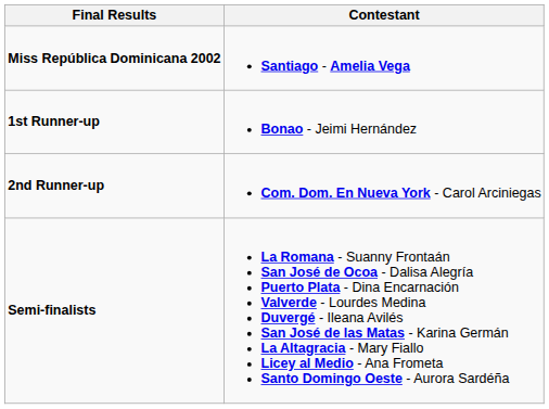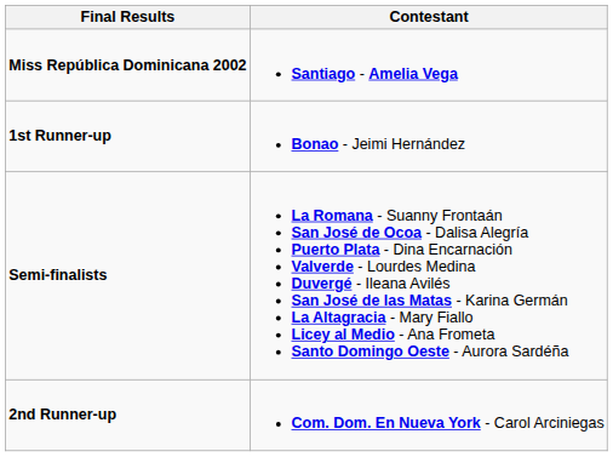 <table class="wikitable">
 <tr>
 <th>Final Results</th>
 <th>Contestant</th>
 </tr>
 <tr>
 <td><strong>Miss República Dominicana 2002</strong></td>
 <td><br><ul><li><strong><a href='#'>Santiago</a></strong> - <strong><a href='#'>Amelia Vega</a></strong></li></ul></td>
 </tr>
 <tr>
 <td><strong>1st Runner-up</strong></td>
 <td><br><ul><li><strong><a href='#'>Bonao</a></strong> - Jeimi Hernández</li></ul></td>
 </tr>
 <tr>
+<td><strong>Semi-finalists</strong></td>
+<td><br><ul><li><strong><a href='#'>La Romana</a></strong> - Suanny Frontaán</li><li><strong><a href='#'>San José de Ocoa</a></strong> - Dalisa Alegría</li><li><strong><a href='#'>Puerto Plata</a></strong> - Dina Encarnación</li><li><strong><a href='#'>Valverde</a></strong> - Lourdes Medina</li><li><strong><a href='#'>Duvergé</a></strong> - Ileana Avilés</li><li><strong><a href='#'>San José de las Matas</a></strong> - Karina Germán</li><li><strong><a href='#'>La Altagracia</a></strong> - Mary Fiallo</li><li><strong><a href='#'>Licey al Medio</a></strong> - Ana Frometa</li><li><strong><a href='#'>Santo Domingo Oeste</a></strong> - Aurora Sardéña</li></ul></td>
+</tr>
+<tr>
 <td><strong>2nd Runner-up</strong></td>
 <td><br><ul><li><strong><a href='#'>Com. Dom. En Nueva York</a></strong> - Carol Arciniegas</li></ul></td>
 </tr>
-<tr>
-<td><strong>Semi-finalists</strong></td>
-<td><br><ul><li><strong><a href='#'>La Romana</a></strong> - Suanny Frontaán</li><li><strong><a href='#'>San José de Ocoa</a></strong> - Dalisa Alegría</li><li><strong><a href='#'>Puerto Plata</a></strong> - Dina Encarnación</li><li><strong><a href='#'>Valverde</a></strong> - Lourdes Medina</li><li><strong><a href='#'>Duvergé</a></strong> - Ileana Avilés</li><li><strong><a href='#'>San José de las Matas</a></strong> - Karina Germán</li><li><strong><a href='#'>La Altagracia</a></strong> - Mary Fiallo</li><li><strong><a href='#'>Licey al Medio</a></strong> - Ana Frometa</li><li><strong><a href='#'>Santo Domingo Oeste</a></strong> - Aurora Sardéña</li></ul></td>
-</tr>
 </table>
